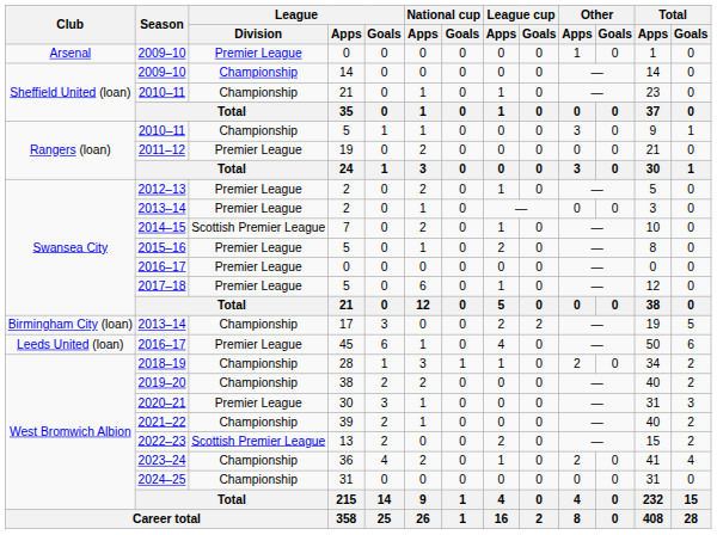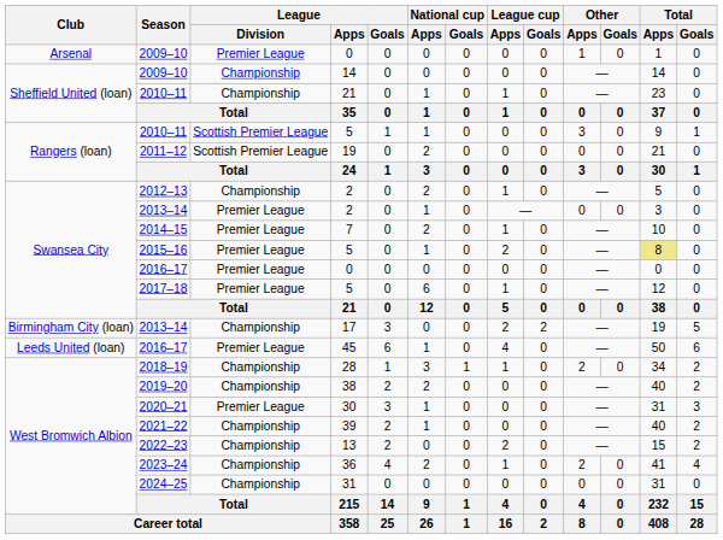 <table class="wikitable" style="text-align:center">
 <tr>
 <th rowspan="2">Club</th>
 <th rowspan="2">Season</th>
 <th colspan="3">League</th>
 <th colspan="2">National cup</th>
 <th colspan="2">League cup</th>
 <th colspan="2">Other</th>
 <th colspan="2">Total</th>
 </tr>
 <tr>
 <th>Division</th>
 <th>Apps</th>
 <th>Goals</th>
 <th>Apps</th>
 <th>Goals</th>
 <th>Apps</th>
 <th>Goals</th>
 <th>Apps</th>
 <th>Goals</th>
 <th>Apps</th>
 <th>Goals</th>
 </tr>
 <tr>
 <td><a href='#'>Arsenal</a></td>
 <td><a href='#'>2009–10</a></td>
 <td><a href='#'>Premier League</a></td>
 <td>0</td>
 <td>0</td>
 <td>0</td>
 <td>0</td>
 <td>0</td>
 <td>0</td>
 <td>1</td>
 <td>0</td>
 <td>1</td>
 <td>0</td>
 </tr>
 <tr>
 <td rowspan="3"><a href='#'>Sheffield United</a> (loan)</td>
 <td><a href='#'>2009–10</a></td>
 <td><a href='#'>Championship</a></td>
 <td>14</td>
 <td>0</td>
 <td>0</td>
 <td>0</td>
 <td>0</td>
 <td>0</td>
 <td colspan="2">—</td>
 <td>14</td>
 <td>0</td>
 </tr>
 <tr>
 <td><a href='#'>2010–11</a></td>
 <td>Championship</td>
 <td>21</td>
 <td>0</td>
 <td>1</td>
 <td>0</td>
 <td>1</td>
 <td>0</td>
 <td colspan="2">—</td>
 <td>23</td>
 <td>0</td>
 </tr>
 <tr>
 <th colspan="2">Total</th>
 <th>35</th>
 <th>0</th>
 <th>1</th>
 <th>0</th>
 <th>1</th>
 <th>0</th>
 <th>0</th>
 <th>0</th>
 <th>37</th>
 <th>0</th>
 </tr>
 <tr>
 <td rowspan="3"><a href='#'>Rangers</a> (loan)</td>
 <td><a href='#'>2010–11</a></td>
-<td>Championship</td>
+<td><a href='#'>Scottish Premier League</a></td>
 <td>5</td>
 <td>1</td>
 <td>1</td>
 <td>0</td>
 <td>0</td>
 <td>0</td>
 <td>3</td>
 <td>0</td>
 <td>9</td>
 <td>1</td>
 </tr>
 <tr>
 <td><a href='#'>2011–12</a></td>
-<td>Premier League</td>
+<td>Scottish Premier League</td>
 <td>19</td>
 <td>0</td>
 <td>2</td>
 <td>0</td>
 <td>0</td>
 <td>0</td>
 <td>0</td>
 <td>0</td>
 <td>21</td>
 <td>0</td>
 </tr>
 <tr>
 <th colspan="2">Total</th>
 <th>24</th>
 <th>1</th>
 <th>3</th>
 <th>0</th>
 <th>0</th>
 <th>0</th>
 <th>3</th>
 <th>0</th>
 <th>30</th>
 <th>1</th>
 </tr>
 <tr>
 <td rowspan="7"><a href='#'>Swansea City</a></td>
 <td><a href='#'>2012–13</a></td>
-<td>Premier League</td>
+<td>Championship</td>
 <td>2</td>
 <td>0</td>
 <td>2</td>
 <td>0</td>
 <td>1</td>
 <td>0</td>
 <td colspan="2">—</td>
 <td>5</td>
 <td>0</td>
 </tr>
 <tr>
 <td><a href='#'>2013–14</a></td>
 <td>Premier League</td>
 <td>2</td>
 <td>0</td>
 <td>1</td>
 <td>0</td>
 <td colspan="2">—</td>
 <td>0</td>
 <td>0</td>
 <td>3</td>
 <td>0</td>
 </tr>
 <tr>
 <td><a href='#'>2014–15</a></td>
-<td>Scottish Premier League</td>
+<td>Premier League</td>
 <td>7</td>
 <td>0</td>
 <td>2</td>
 <td>0</td>
 <td>1</td>
 <td>0</td>
 <td colspan="2">—</td>
 <td>10</td>
 <td>0</td>
 </tr>
 <tr>
 <td><a href='#'>2015–16</a></td>
 <td>Premier League</td>
 <td>5</td>
 <td>0</td>
 <td>1</td>
 <td>0</td>
 <td>2</td>
 <td>0</td>
 <td colspan="2">—</td>
-<td>8</td>
+<td style="background: khaki;">8</td>
 <td>0</td>
 </tr>
 <tr>
 <td><a href='#'>2016–17</a></td>
 <td>Premier League</td>
 <td>0</td>
 <td>0</td>
 <td>0</td>
 <td>0</td>
 <td>0</td>
 <td>0</td>
 <td colspan="2">—</td>
 <td>0</td>
 <td>0</td>
 </tr>
 <tr>
 <td><a href='#'>2017–18</a></td>
 <td>Premier League</td>
 <td>5</td>
 <td>0</td>
 <td>6</td>
 <td>0</td>
 <td>1</td>
 <td>0</td>
 <td colspan="2">—</td>
 <td>12</td>
 <td>0</td>
 </tr>
 <tr>
 <th colspan="2">Total</th>
 <th>21</th>
 <th>0</th>
 <th>12</th>
 <th>0</th>
 <th>5</th>
 <th>0</th>
 <th>0</th>
 <th>0</th>
 <th>38</th>
 <th>0</th>
 </tr>
 <tr>
 <td><a href='#'>Birmingham City</a> (loan)</td>
 <td><a href='#'>2013–14</a></td>
 <td>Championship</td>
 <td>17</td>
 <td>3</td>
 <td>0</td>
 <td>0</td>
 <td>2</td>
 <td>2</td>
 <td colspan="2">—</td>
 <td>19</td>
 <td>5</td>
 </tr>
 <tr>
 <td><a href='#'>Leeds United</a> (loan)</td>
 <td><a href='#'>2016–17</a></td>
 <td>Premier League</td>
 <td>45</td>
 <td>6</td>
 <td>1</td>
 <td>0</td>
 <td>4</td>
 <td>0</td>
 <td colspan="2">—</td>
 <td>50</td>
 <td>6</td>
 </tr>
 <tr>
 <td rowspan="8"><a href='#'>West Bromwich Albion</a></td>
 <td><a href='#'>2018–19</a></td>
 <td>Championship</td>
 <td>28</td>
 <td>1</td>
 <td>3</td>
 <td>1</td>
 <td>1</td>
 <td>0</td>
 <td>2</td>
 <td>0</td>
 <td>34</td>
 <td>2</td>
 </tr>
 <tr>
 <td><a href='#'>2019–20</a></td>
 <td>Championship</td>
 <td>38</td>
 <td>2</td>
 <td>2</td>
 <td>0</td>
 <td>0</td>
 <td>0</td>
 <td colspan="2">—</td>
 <td>40</td>
 <td>2</td>
 </tr>
 <tr>
 <td><a href='#'>2020–21</a></td>
 <td>Premier League</td>
 <td>30</td>
 <td>3</td>
 <td>1</td>
 <td>0</td>
 <td>0</td>
 <td>0</td>
 <td colspan="2">—</td>
 <td>31</td>
 <td>3</td>
 </tr>
 <tr>
 <td><a href='#'>2021–22</a></td>
 <td>Championship</td>
 <td>39</td>
 <td>2</td>
 <td>1</td>
 <td>0</td>
 <td>0</td>
 <td>0</td>
 <td colspan="2">—</td>
 <td>40</td>
 <td>2</td>
 </tr>
 <tr>
 <td><a href='#'>2022–23</a></td>
-<td><a href='#'>Scottish Premier League</a></td>
+<td>Championship</td>
 <td>13</td>
 <td>2</td>
 <td>0</td>
 <td>0</td>
 <td>2</td>
 <td>0</td>
 <td colspan="2">—</td>
 <td>15</td>
 <td>2</td>
 </tr>
 <tr>
 <td><a href='#'>2023–24</a></td>
 <td>Championship</td>
 <td>36</td>
 <td>4</td>
 <td>2</td>
 <td>0</td>
 <td>1</td>
 <td>0</td>
 <td>2</td>
 <td>0</td>
 <td>41</td>
 <td>4</td>
 </tr>
 <tr>
 <td><a href='#'>2024–25</a></td>
 <td>Championship</td>
 <td>31</td>
 <td>0</td>
 <td>0</td>
 <td>0</td>
 <td>0</td>
 <td>0</td>
 <td>0</td>
 <td>0</td>
 <td>31</td>
 <td>0</td>
 </tr>
 <tr>
 <th colspan="2">Total</th>
 <th>215</th>
 <th>14</th>
 <th>9</th>
 <th>1</th>
 <th>4</th>
 <th>0</th>
 <th>4</th>
 <th>0</th>
 <th>232</th>
 <th>15</th>
 </tr>
 <tr>
 <th colspan="3">Career total</th>
 <th>358</th>
 <th>25</th>
 <th>26</th>
 <th>1</th>
 <th>16</th>
 <th>2</th>
 <th>8</th>
 <th>0</th>
 <th>408</th>
 <th>28</th>
 </tr>
 </table>
